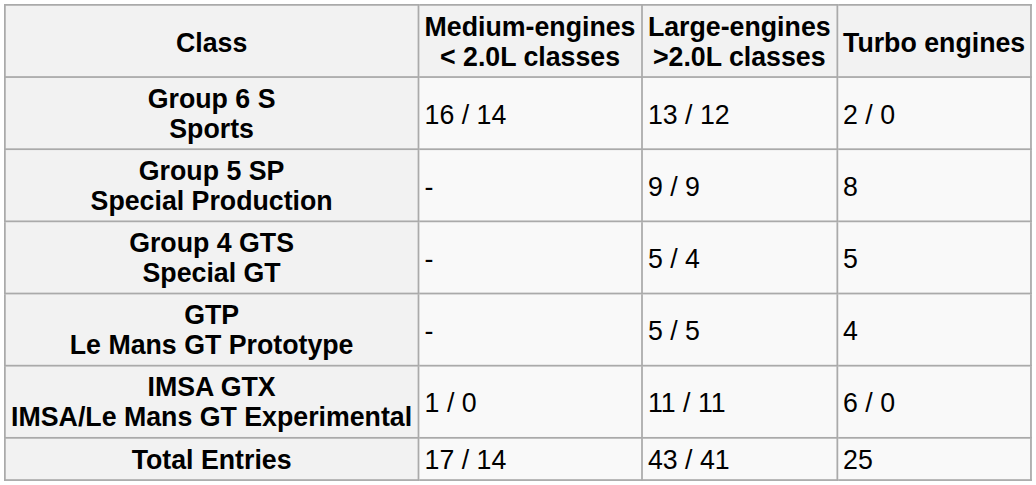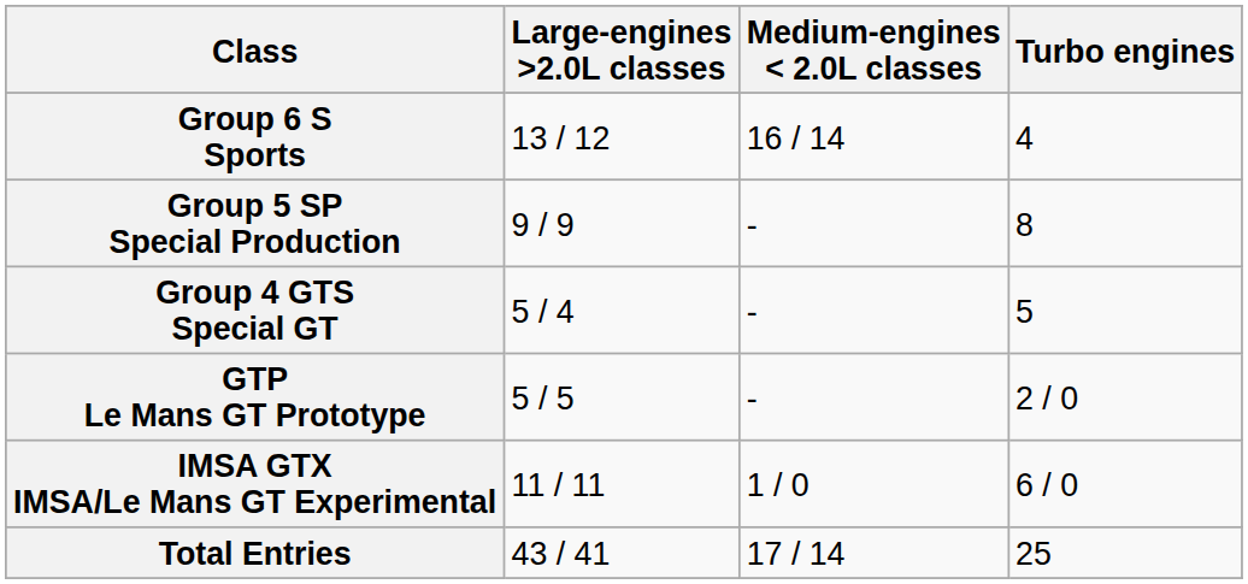 <table class="wikitable" style="font-size: 95%">
 <tr>
 <th>Class</th>
+<th>Large-engines<br> >2.0L classes</th>
 <th>Medium-engines<br> < 2.0L classes</th>
-<th>Large-engines<br> >2.0L classes</th>
 <th>Turbo engines</th>
 </tr>
 <tr>
 <th>Group 6 S<br> Sports</th>
+<td>13 / 12</td>
 <td>16 / 14</td>
-<td>13 / 12</td>
-<td>2 / 0</td>
+<td>4</td>
 </tr>
 <tr>
 <th>Group 5 SP<br> Special Production</th>
+<td>9 /  9</td>
 <td>-</td>
-<td>9 /  9</td>
 <td>8</td>
 </tr>
 <tr>
 <th>Group 4 GTS<br> Special GT</th>
+<td>5 / 4</td>
 <td>-</td>
-<td>5 / 4</td>
 <td>5</td>
 </tr>
 <tr>
 <th>GTP<br> Le Mans GT Prototype</th>
+<td>5 /  5</td>
 <td>-</td>
-<td>5 /  5</td>
-<td>4</td>
+<td>2 / 0</td>
 </tr>
 <tr>
 <th>IMSA GTX<br> IMSA/Le Mans GT Experimental</th>
+<td>11 / 11</td>
 <td>1 /  0</td>
-<td>11 / 11</td>
 <td>6 / 0</td>
 </tr>
 <tr>
 <th>Total Entries</th>
+<td>43 / 41</td>
 <td>17 / 14</td>
-<td>43 / 41</td>
 <td>25</td>
 </tr>
 </table>
